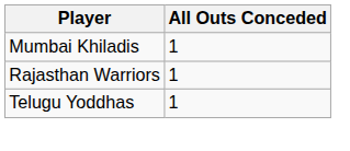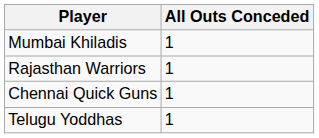 <table class="wikitable">
 <tr>
 <th>Player</th>
 <th>All Outs Conceded</th>
 </tr>
 <tr>
 <td>Mumbai Khiladis</td>
 <td>1</td>
 </tr>
 <tr>
 <td>Rajasthan Warriors</td>
 <td>1</td>
 </tr>
 <tr>
+<td>Chennai Quick Guns</td>
+<td>1</td>
+</tr>
+<tr>
 <td>Telugu Yoddhas</td>
 <td>1</td>
 </tr>
 </table>
